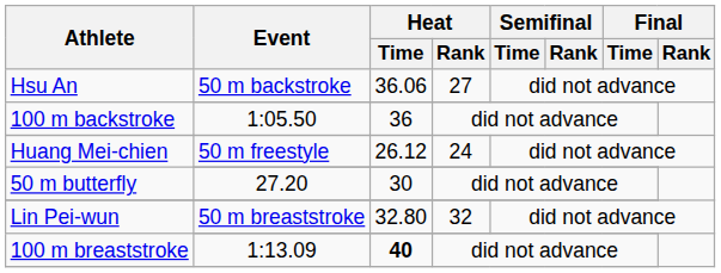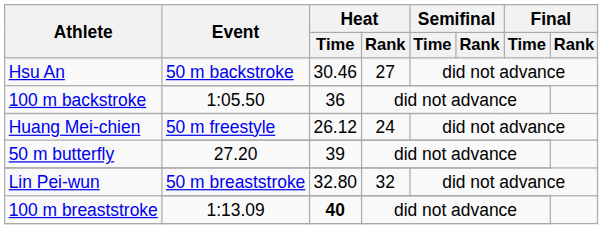 <table class=wikitable style="font-size:90%">
 <tr>
 <th rowspan="2">Athlete</th>
 <th rowspan="2">Event</th>
 <th colspan="2">Heat</th>
 <th colspan="2">Semifinal</th>
 <th colspan="2">Final</th>
 </tr>
 <tr style="font-size:95%">
 <th>Time</th>
 <th>Rank</th>
 <th>Time</th>
 <th>Rank</th>
 <th>Time</th>
 <th>Rank</th>
 </tr>
 <tr style="text-align:center">
 <td style="text-align:left" rowspan=2><a href='#'>Hsu An</a></td>
 <td style="text-align:left"><a href='#'>50 m backstroke</a></td>
-<td>36.06</td>
+<td>30.46</td>
 <td>27</td>
 <td colspan=4>did not advance</td>
 </tr>
 <tr>
 </tr>
 <tr style="text-align:center">
 <td style="text-align:left"><a href='#'>100 m backstroke</a></td>
 <td>1:05.50</td>
 <td>36</td>
 <td colspan=4>did not advance</td>
 </tr>
 <tr>
 </tr>
 <tr style="text-align:center">
 <td style="text-align:left" rowspan=2><a href='#'>Huang Mei-chien</a></td>
 <td style="text-align:left"><a href='#'>50 m freestyle</a></td>
 <td>26.12</td>
 <td>24</td>
 <td colspan=4>did not advance</td>
 </tr>
 <tr>
 </tr>
 <tr style="text-align:center">
 <td style="text-align:left"><a href='#'>50 m butterfly</a></td>
 <td>27.20</td>
-<td>30</td>
+<td>39</td>
 <td colspan=4>did not advance</td>
 </tr>
 <tr>
 </tr>
 <tr style="text-align:center">
 <td style="text-align:left" rowspan=2><a href='#'>Lin Pei-wun</a></td>
 <td style="text-align:left"><a href='#'>50 m breaststroke</a></td>
 <td>32.80</td>
 <td>32</td>
 <td colspan=4>did not advance</td>
 </tr>
 <tr>
 </tr>
 <tr style="text-align:center">
 <td style="text-align:left"><a href='#'>100 m breaststroke</a></td>
 <td>1:13.09</td>
 <td><strong>40</strong></td>
 <td colspan=4>did not advance</td>
 </tr>
 <tr>
 </tr>
 </table>
